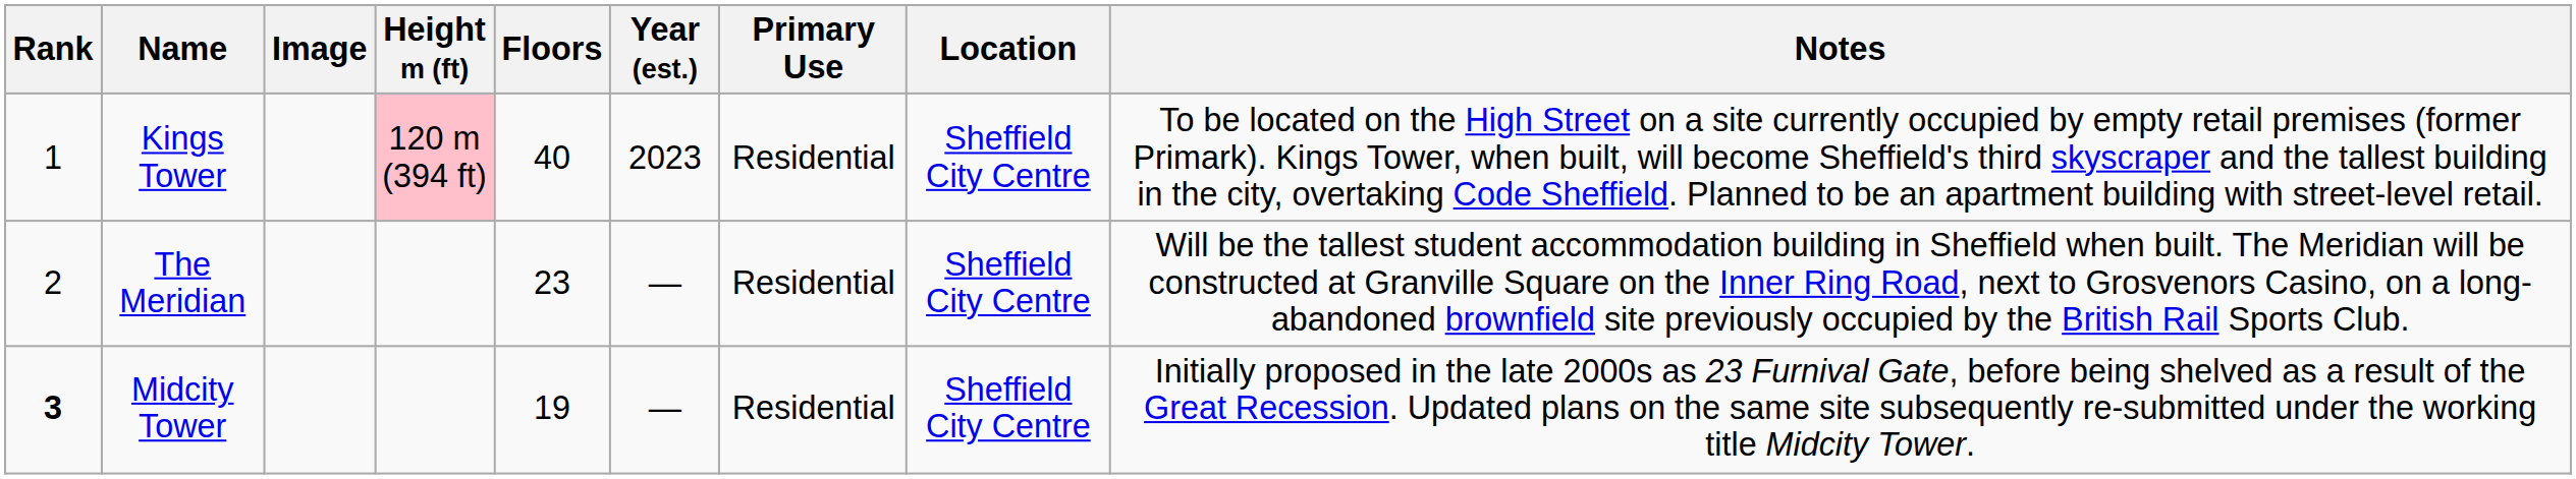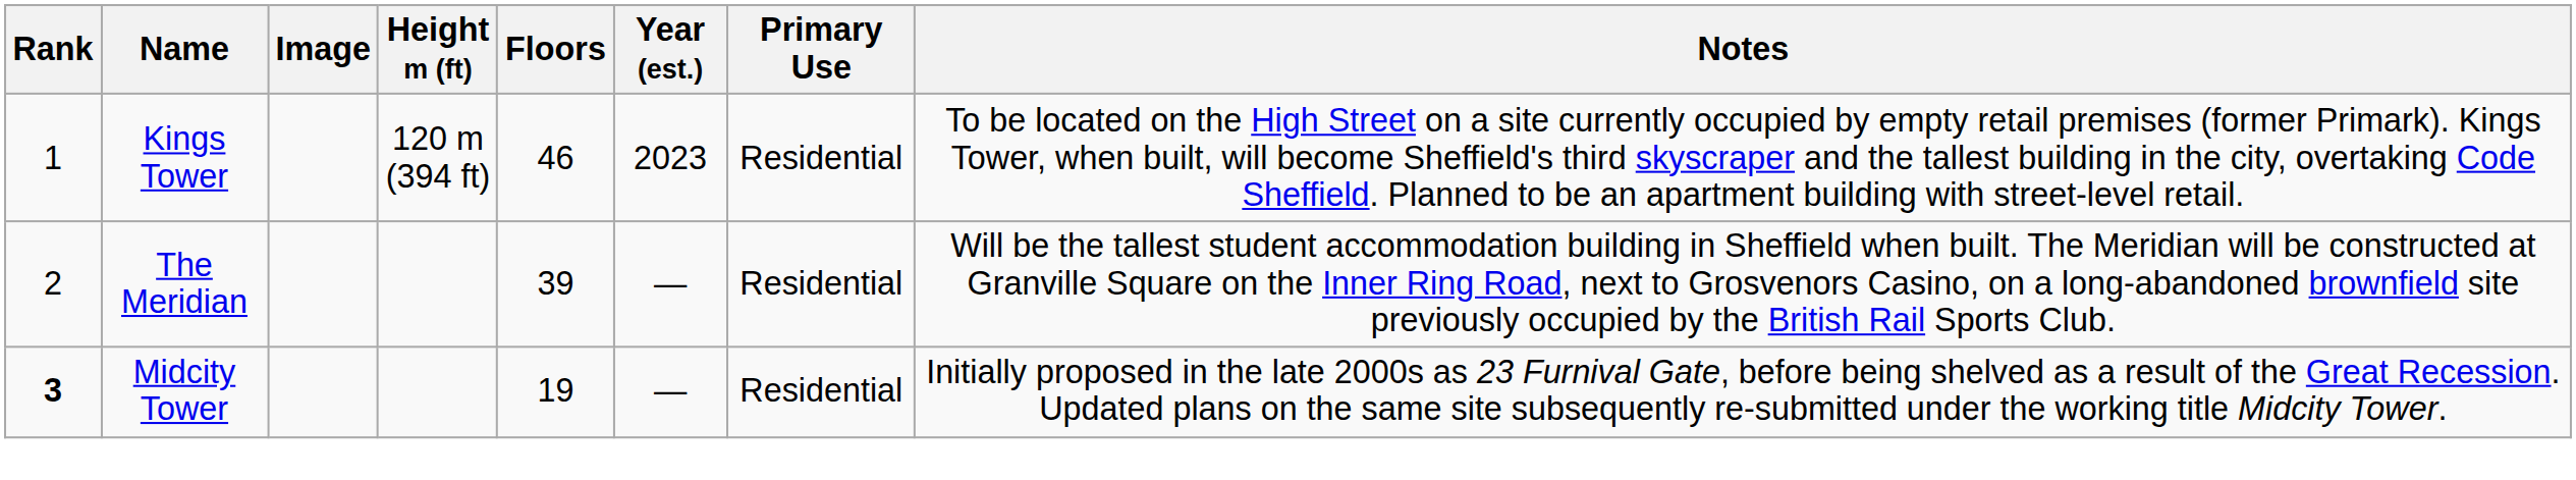 <table class="wikitable sortable">
 <tr>
 <th data-sort-type="number">Rank</th>
 <th data-sort-type="text">Name</th>
 <th class="unsortable">Image</th>
 <th data-sort-type="number">Height<br><small>m (ft)</small></th>
 <th data-sort-type="number">Floors</th>
 <th data-sort-type="number">Year <small>(est.)</small></th>
 <th>Primary Use</th>
-<th>Location</th>
 <th class="unsortable">Notes</th>
 </tr>
 <tr>
 <td align="center">1</td>
 <td align="center"><a href='#'>Kings Tower</a></td>
 <td align="center"></td>
-<td align="center" style="background: pink;">120 m<br>(394 ft)</td>
-<td align="center">40</td>
+<td align="center">120 m<br>(394 ft)</td>
+<td align="center">46</td>
 <td align="center">2023</td>
 <td align="center">Residential</td>
-<td align="center"><a href='#'>Sheffield City Centre</a></td>
 <td align="center">To be located on the <a href='#'>High Street</a> on a site currently occupied by empty retail premises (former Primark). Kings Tower, when built, will become Sheffield's third <a href='#'>skyscraper</a> and the tallest building in the city, overtaking <a href='#'>Code Sheffield</a>. Planned to be an apartment building with street-level retail.</td>
 </tr>
 <tr>
 <td align="center">2</td>
 <td align="center"><a href='#'>The Meridian</a></td>
 <td align="center"></td>
 <td align="center"></td>
-<td align="center">23</td>
+<td align="center">39</td>
 <td align="center">—</td>
 <td align="center">Residential</td>
-<td align="center"><a href='#'>Sheffield City Centre</a></td>
 <td align="center">Will be the tallest student accommodation building in Sheffield when built. The Meridian will be constructed at Granville Square on the <a href='#'>Inner Ring Road</a>, next to Grosvenors Casino, on a long-abandoned <a href='#'>brownfield</a> site previously occupied by the <a href='#'>British Rail</a> Sports Club.</td>
 </tr>
 <tr>
 <td align="center"><strong>3</strong></td>
 <td align="center"><a href='#'>Midcity Tower</a></td>
 <td align="center"></td>
 <td align="center"></td>
 <td align="center">19</td>
 <td align="center">—</td>
 <td align="center">Residential</td>
-<td align="center"><a href='#'>Sheffield City Centre</a></td>
 <td align="center">Initially proposed in the late 2000s as <em>23 Furnival Gate</em>, before being shelved as a result of the <a href='#'>Great Recession</a>. Updated plans on the same site subsequently re-submitted under the working title <em>Midcity Tower</em>.</td>
 </tr>
 </table>
